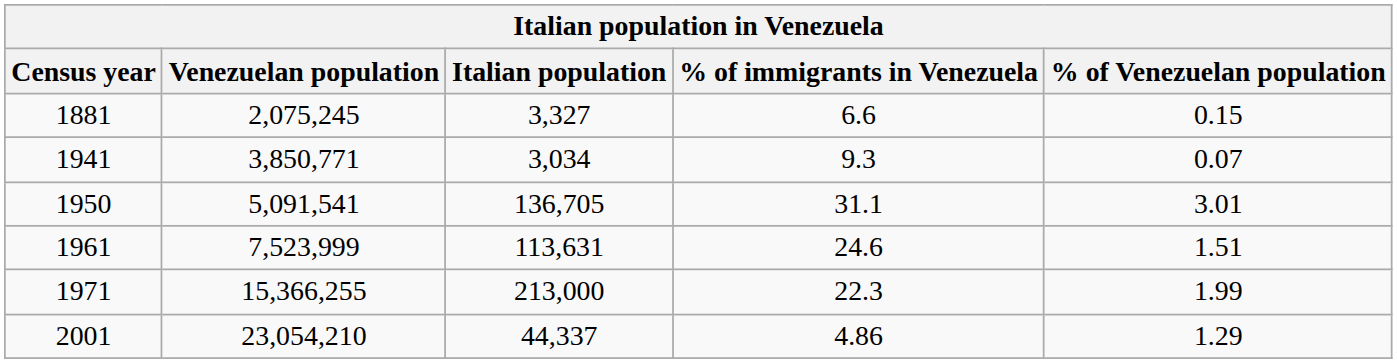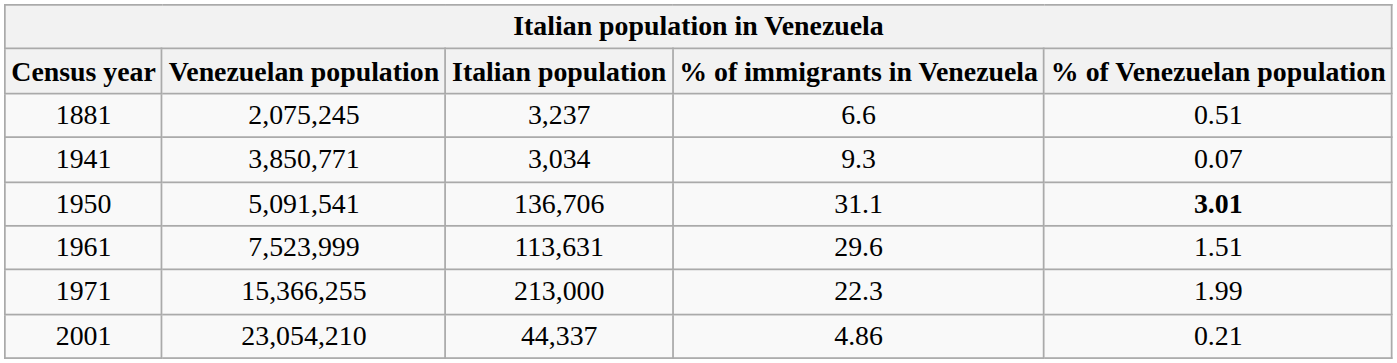 <table class="wikitable" style="text-align:center;">
 <tr>
 <th colspan=5>Italian population in Venezuela</th>
 </tr>
 <tr>
 <th>Census year</th>
 <th>Venezuelan population</th>
 <th>Italian population</th>
 <th>% of immigrants in Venezuela</th>
 <th>% of Venezuelan population</th>
 </tr>
 <tr>
 <td>1881</td>
 <td>2,075,245</td>
-<td>3,327</td>
+<td>3,237</td>
 <td>6.6</td>
-<td>0.15</td>
+<td>0.51</td>
 </tr>
 <tr>
 <td>1941</td>
 <td>3,850,771</td>
 <td>3,034</td>
 <td>9.3</td>
 <td>0.07</td>
 </tr>
 <tr>
 <td>1950</td>
 <td>5,091,541</td>
-<td>136,705</td>
+<td>136,706</td>
 <td>31.1</td>
-<td>3.01</td>
+<td><strong>3.01</strong></td>
 </tr>
 <tr>
 <td>1961</td>
 <td>7,523,999</td>
 <td>113,631</td>
-<td>24.6</td>
+<td>29.6</td>
 <td>1.51</td>
 </tr>
 <tr>
 <td>1971</td>
 <td>15,366,255</td>
 <td>213,000</td>
 <td>22.3</td>
 <td>1.99</td>
 </tr>
 <tr>
 <td>2001</td>
 <td>23,054,210</td>
 <td>44,337</td>
 <td>4.86</td>
-<td>1.29</td>
+<td>0.21</td>
 </tr>
 </table>
